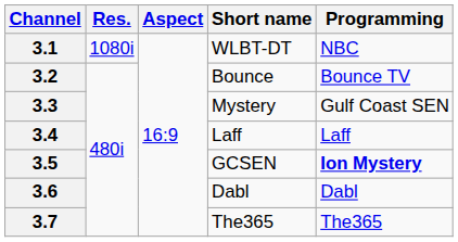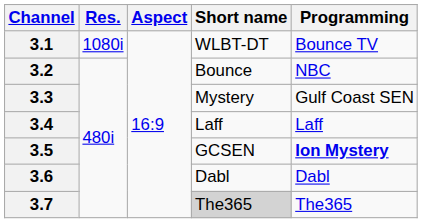 <table class="wikitable">
 <tr>
 <th scope="col"><a href='#'>Channel</a></th>
 <th scope="col"><a href='#'>Res.</a></th>
 <th scope="col"><a href='#'>Aspect</a></th>
 <th scope="col">Short name</th>
 <th scope="col">Programming</th>
 </tr>
 <tr>
 <th scope="row">3.1</th>
 <td><a href='#'>1080i</a></td>
 <td rowspan=7><a href='#'>16:9</a></td>
 <td>WLBT-DT</td>
-<td><a href='#'>NBC</a></td>
+<td><a href='#'>Bounce TV</a></td>
 </tr>
 <tr>
 <th scope="row">3.2</th>
 <td rowspan=6><a href='#'>480i</a></td>
 <td>Bounce</td>
-<td><a href='#'>Bounce TV</a></td>
+<td><a href='#'>NBC</a></td>
 </tr>
 <tr>
 <th scope="row">3.3</th>
 <td>Mystery</td>
 <td>Gulf Coast SEN</td>
 </tr>
 <tr>
 <th scope="row">3.4</th>
 <td>Laff</td>
 <td><a href='#'>Laff</a></td>
 </tr>
 <tr>
 <th scope="row">3.5</th>
 <td>GCSEN</td>
 <td><strong><a href='#'>Ion Mystery</a></strong></td>
 </tr>
 <tr>
 <th scope="row">3.6</th>
 <td>Dabl</td>
 <td><a href='#'>Dabl</a></td>
 </tr>
 <tr>
 <th scope="row">3.7</th>
-<td>The365</td>
+<td style="background: lightgrey;">The365</td>
 <td><a href='#'>The365</a></td>
 </tr>
 </table>
